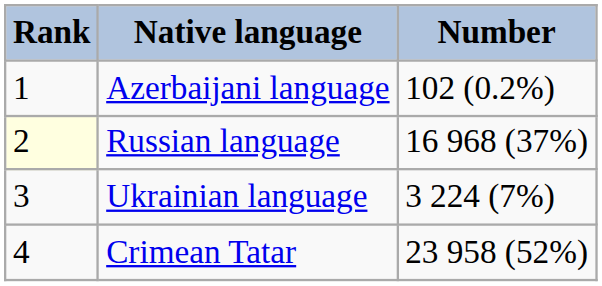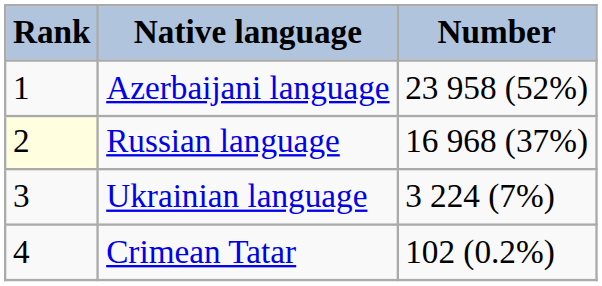 <table class="wikitable" style="font-size:90%;">
 <tr>
 <th style="background:#B0C4DE;">Rank</th>
 <th style="background:#B0C4DE;">Native language</th>
 <th style="background:#B0C4DE;">Number</th>
 </tr>
 <tr>
 <td>1</td>
 <td><a href='#'>Azerbaijani language</a></td>
-<td>102 (0.2%)</td>
+<td>23 958 (52%)</td>
 </tr>
 <tr>
 <td style="background: lightyellow;">2</td>
 <td><a href='#'>Russian language</a></td>
 <td>16 968 (37%)</td>
 </tr>
 <tr>
 <td>3</td>
 <td><a href='#'>Ukrainian language</a></td>
 <td>3 224 (7%)</td>
 </tr>
 <tr>
 <td>4</td>
 <td><a href='#'>Crimean Tatar</a></td>
-<td>23 958 (52%)</td>
+<td>102 (0.2%)</td>
 </tr>
 </table>
